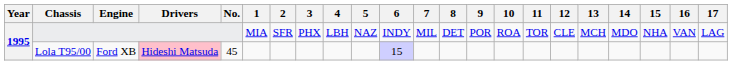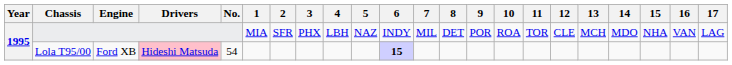 <table class="wikitable" style="text-align:center; font-size:85%">
 <tr>
 <th>Year</th>
 <th>Chassis</th>
 <th>Engine</th>
 <th>Drivers</th>
 <th>No.</th>
 <th>1</th>
 <th>2</th>
 <th>3</th>
 <th>4</th>
 <th>5</th>
 <th>6</th>
 <th>7</th>
 <th>8</th>
 <th>9</th>
 <th>10</th>
 <th>11</th>
 <th>12</th>
 <th>13</th>
 <th>14</th>
 <th>15</th>
 <th>16</th>
 <th>17</th>
 </tr>
 <tr>
 <th rowspan=2><a href='#'>1995</a></th>
 <td colspan=4 style="background:#EBECEE;"></td>
 <td><a href='#'>MIA</a></td>
 <td><a href='#'>SFR</a></td>
 <td><a href='#'>PHX</a></td>
 <td><a href='#'>LBH</a></td>
 <td><a href='#'>NAZ</a></td>
 <td><a href='#'>INDY</a></td>
 <td><a href='#'>MIL</a></td>
 <td><a href='#'>DET</a></td>
 <td><a href='#'>POR</a></td>
 <td><a href='#'>ROA</a></td>
 <td><a href='#'>TOR</a></td>
 <td><a href='#'>CLE</a></td>
 <td><a href='#'>MCH</a></td>
 <td><a href='#'>MDO</a></td>
 <td><a href='#'>NHA</a></td>
 <td><a href='#'>VAN</a></td>
 <td><a href='#'>LAG</a></td>
 </tr>
 <tr>
 <td><a href='#'>Lola T95/00</a></td>
 <td><a href='#'>Ford</a> XB</td>
 <td align=left style="background: pink;"> <a href='#'>Hideshi Matsuda</a></td>
-<td>45</td>
+<td>54</td>
 <td></td>
 <td></td>
 <td></td>
 <td></td>
 <td></td>
-<td style="background:#cfcfff;">15</td>
+<td style="background:#cfcfff;"><strong>15</strong></td>
 <td></td>
 <td></td>
 <td></td>
 <td></td>
 <td></td>
 <td></td>
 <td></td>
 <td></td>
 <td></td>
 <td></td>
 <td></td>
 </tr>
 </table>
